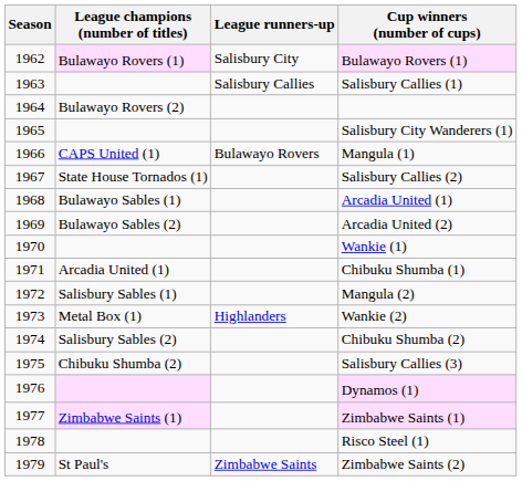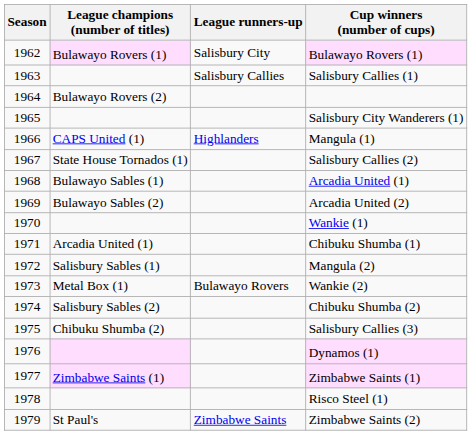 <table class="wikitable sortable">
 <tr>
 <th>Season</th>
 <th>League champions<br>(number of titles)</th>
 <th>League runners-up</th>
 <th>Cup winners<br>(number of cups)</th>
 </tr>
 <tr>
 <td align=center>1962</td>
 <td bgcolor=#FFDDFF>Bulawayo Rovers (1)<sup></sup></td>
 <td>Salisbury City</td>
 <td bgcolor=#FFDDFF>Bulawayo Rovers (1)<sup></sup></td>
 </tr>
 <tr>
 <td align=center>1963</td>
 <td></td>
 <td>Salisbury Callies</td>
 <td>Salisbury Callies (1)</td>
 </tr>
 <tr>
 <td align=center>1964</td>
 <td>Bulawayo Rovers (2)</td>
 <td></td>
 <td align="center"></td>
 </tr>
 <tr>
 <td align=center>1965</td>
 <td></td>
 <td></td>
 <td>Salisbury City Wanderers (1)</td>
 </tr>
 <tr>
 <td align=center>1966</td>
 <td><a href='#'>CAPS United</a> (1)</td>
-<td>Bulawayo Rovers</td>
+<td><a href='#'>Highlanders</a></td>
 <td>Mangula (1)</td>
 </tr>
 <tr>
 <td align=center>1967</td>
 <td>State House Tornados (1)</td>
 <td></td>
 <td>Salisbury Callies (2)</td>
 </tr>
 <tr>
 <td align=center>1968</td>
 <td>Bulawayo Sables (1)</td>
 <td></td>
 <td><a href='#'>Arcadia United</a> (1)</td>
 </tr>
 <tr>
 <td align=center>1969</td>
 <td>Bulawayo Sables (2)</td>
 <td></td>
 <td>Arcadia United (2)</td>
 </tr>
 <tr>
 <td align=center>1970</td>
 <td></td>
 <td></td>
 <td><a href='#'>Wankie</a> (1)</td>
 </tr>
 <tr>
 <td align=center>1971</td>
 <td>Arcadia United (1)</td>
 <td></td>
 <td>Chibuku Shumba (1)</td>
 </tr>
 <tr>
 <td align=center>1972</td>
 <td>Salisbury Sables (1)</td>
 <td></td>
 <td>Mangula (2)</td>
 </tr>
 <tr>
 <td align=center>1973</td>
 <td>Metal Box (1)</td>
-<td><a href='#'>Highlanders</a></td>
+<td>Bulawayo Rovers</td>
 <td>Wankie (2)</td>
 </tr>
 <tr>
 <td align=center>1974</td>
 <td>Salisbury Sables (2)</td>
 <td></td>
 <td>Chibuku Shumba (2)</td>
 </tr>
 <tr>
 <td align=center>1975</td>
 <td>Chibuku Shumba (2)</td>
 <td></td>
 <td>Salisbury Callies (3)</td>
 </tr>
 <tr>
 <td align=center>1976</td>
 <td bgcolor=#FFDDFF></td>
 <td></td>
 <td bgcolor=#FFDDFF>Dynamos (1)<sup></sup></td>
 </tr>
 <tr>
 <td align=center>1977</td>
 <td bgcolor=#FFDDFF><a href='#'>Zimbabwe Saints</a> (1)<sup></sup></td>
 <td></td>
 <td bgcolor=#FFDDFF>Zimbabwe Saints (1)<sup></sup></td>
 </tr>
 <tr>
 <td align=center>1978</td>
 <td></td>
 <td></td>
 <td>Risco Steel (1)</td>
 </tr>
 <tr>
 <td align=center>1979</td>
 <td>St Paul's</td>
 <td><a href='#'>Zimbabwe Saints</a></td>
 <td>Zimbabwe Saints (2)</td>
 </tr>
 </table>
